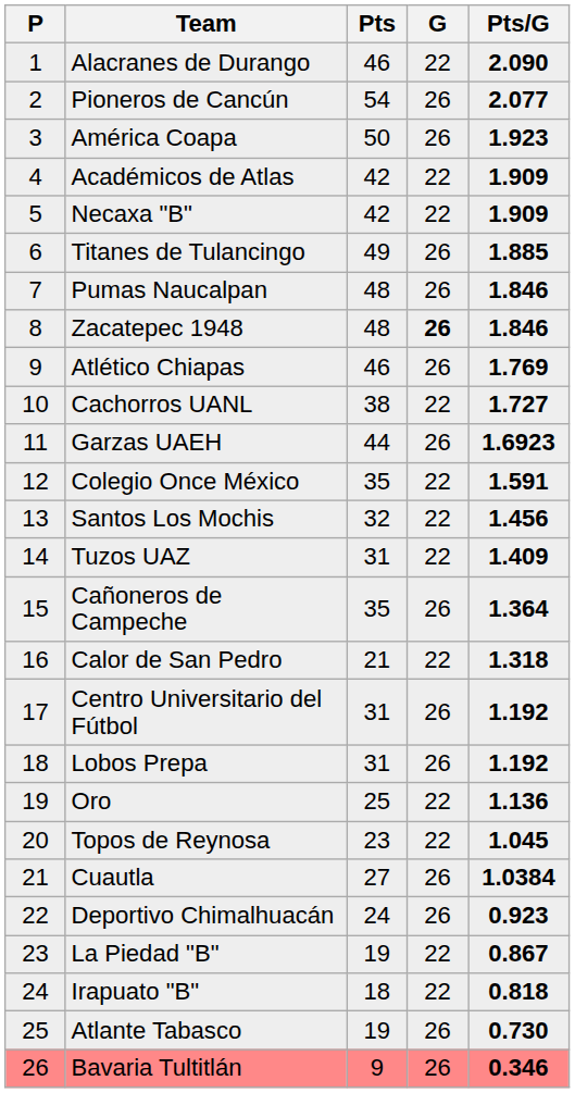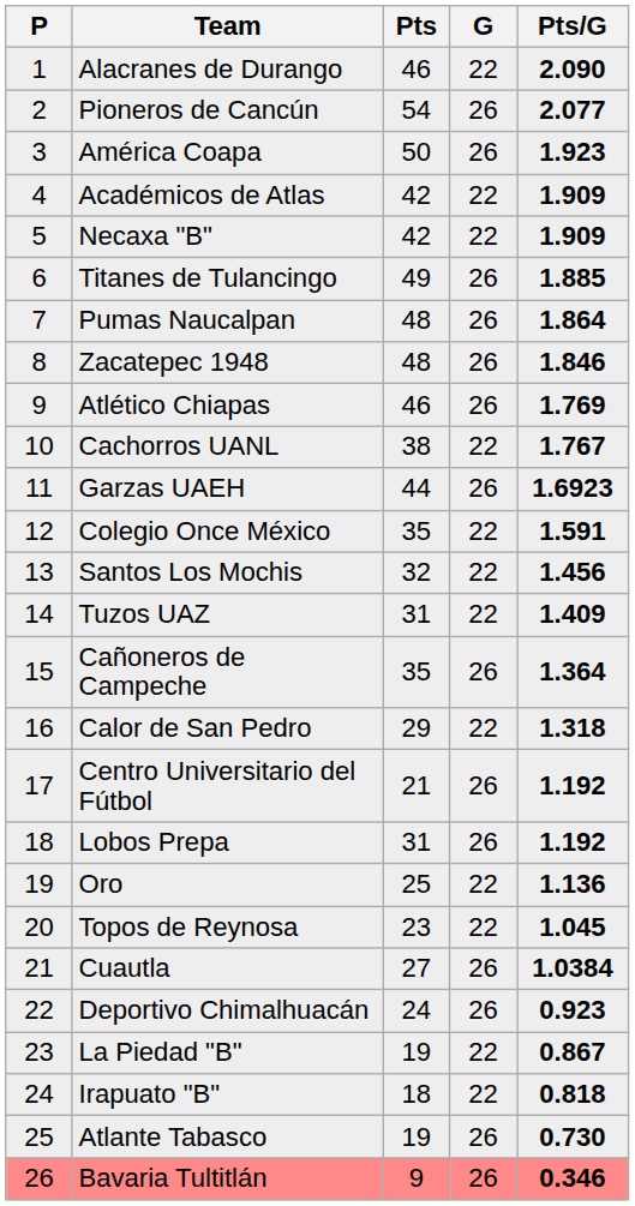 <table class="wikitable" style="text-align: center;">
 <tr>
 <th width=33>P</th>
 <th width=180>Team</th>
 <th width=33>Pts</th>
 <th width=33>G</th>
 <th width=60>Pts/G</th>
 </tr>
 <tr bgcolor=#EEEEEE>
 <td>1</td>
 <td align=left>Alacranes de Durango</td>
 <td>46</td>
 <td>22</td>
 <td><strong>2.090</strong></td>
 </tr>
 <tr bgcolor=#EEEEEE>
 <td>2</td>
 <td align=left>Pioneros de Cancún</td>
 <td>54</td>
 <td>26</td>
 <td><strong>2.077</strong></td>
 </tr>
 <tr bgcolor=#EEEEEE>
 <td>3</td>
 <td align=left>América Coapa</td>
 <td>50</td>
 <td>26</td>
 <td><strong>1.923</strong></td>
 </tr>
 <tr bgcolor=#EEEEEE>
 <td>4</td>
 <td align=left>Académicos de Atlas</td>
 <td>42</td>
 <td>22</td>
 <td><strong>1.909</strong></td>
 </tr>
 <tr bgcolor=#EEEEEE>
 <td>5</td>
 <td align=left>Necaxa "B"</td>
 <td>42</td>
 <td>22</td>
 <td><strong>1.909</strong></td>
 </tr>
 <tr bgcolor=#EEEEEE>
 <td>6</td>
 <td align=left>Titanes de Tulancingo</td>
 <td>49</td>
 <td>26</td>
 <td><strong>1.885</strong></td>
 </tr>
 <tr bgcolor=#EEEEEE>
 <td>7</td>
 <td align=left>Pumas Naucalpan</td>
 <td>48</td>
 <td>26</td>
-<td><strong>1.846</strong></td>
+<td><strong>1.864</strong></td>
 </tr>
 <tr bgcolor=#EEEEEE>
 <td>8</td>
 <td align=left>Zacatepec 1948</td>
 <td>48</td>
-<td><strong>26</strong></td>
+<td>26</td>
 <td><strong>1.846</strong></td>
 </tr>
 <tr bgcolor=#EEEEEE>
 <td>9</td>
 <td align=left>Atlético Chiapas</td>
 <td>46</td>
 <td>26</td>
 <td><strong>1.769</strong></td>
 </tr>
 <tr bgcolor=#EEEEEE>
 <td>10</td>
 <td align=left>Cachorros UANL</td>
 <td>38</td>
 <td>22</td>
-<td><strong>1.727</strong></td>
+<td><strong>1.767</strong></td>
 </tr>
 <tr bgcolor=#EEEEEE>
 <td>11</td>
 <td align=left>Garzas UAEH</td>
 <td>44</td>
 <td>26</td>
 <td><strong>1.6923</strong></td>
 </tr>
 <tr bgcolor=#EEEEEE>
 <td>12</td>
 <td align=left>Colegio Once México</td>
 <td>35</td>
 <td>22</td>
 <td><strong>1.591</strong></td>
 </tr>
 <tr bgcolor=#EEEEEE>
 <td>13</td>
 <td align=left>Santos Los Mochis</td>
 <td>32</td>
 <td>22</td>
 <td><strong>1.456</strong></td>
 </tr>
 <tr bgcolor=#EEEEEE>
 <td>14</td>
 <td align=left>Tuzos UAZ</td>
 <td>31</td>
 <td>22</td>
 <td><strong>1.409</strong></td>
 </tr>
 <tr bgcolor=#EEEEEE>
 <td>15</td>
 <td align=left>Cañoneros de Campeche</td>
 <td>35</td>
 <td>26</td>
 <td><strong>1.364</strong></td>
 </tr>
 <tr bgcolor=#EEEEEE>
 <td>16</td>
 <td align=left>Calor de San Pedro</td>
-<td>21</td>
+<td>29</td>
 <td>22</td>
 <td><strong>1.318</strong></td>
 </tr>
 <tr bgcolor=#EEEEEE>
 <td>17</td>
 <td align=left>Centro Universitario del Fútbol</td>
-<td>31</td>
+<td>21</td>
 <td>26</td>
 <td><strong>1.192</strong></td>
 </tr>
 <tr bgcolor=#EEEEEE>
 <td>18</td>
 <td align=left>Lobos Prepa</td>
 <td>31</td>
 <td>26</td>
 <td><strong>1.192</strong></td>
 </tr>
 <tr bgcolor=#EEEEEE>
 <td>19</td>
 <td align=left>Oro</td>
 <td>25</td>
 <td>22</td>
 <td><strong>1.136</strong></td>
 </tr>
 <tr bgcolor=#EEEEEE>
 <td>20</td>
 <td align=left>Topos de Reynosa</td>
 <td>23</td>
 <td>22</td>
 <td><strong>1.045</strong></td>
 </tr>
 <tr bgcolor=#EEEEEE>
 <td>21</td>
 <td align=left>Cuautla</td>
 <td>27</td>
 <td>26</td>
 <td><strong>1.0384</strong></td>
 </tr>
 <tr bgcolor=#EEEEEE>
 <td>22</td>
 <td align=left>Deportivo Chimalhuacán</td>
 <td>24</td>
 <td>26</td>
 <td><strong>0.923</strong></td>
 </tr>
 <tr bgcolor=#EEEEEE>
 <td>23</td>
 <td align=left>La Piedad "B"</td>
 <td>19</td>
 <td>22</td>
 <td><strong>0.867</strong></td>
 </tr>
 <tr bgcolor=#EEEEEE>
 <td>24</td>
 <td align=left>Irapuato "B"</td>
 <td>18</td>
 <td>22</td>
 <td><strong>0.818</strong></td>
 </tr>
 <tr bgcolor=#EEEEEE>
 <td>25</td>
 <td align=left>Atlante Tabasco</td>
 <td>19</td>
 <td>26</td>
 <td><strong>0.730</strong></td>
 </tr>
 <tr bgcolor=#FF8888>
 <td>26</td>
 <td align=left>Bavaria Tultitlán</td>
 <td>9</td>
 <td>26</td>
 <td><strong>0.346</strong></td>
 </tr>
 </table>
